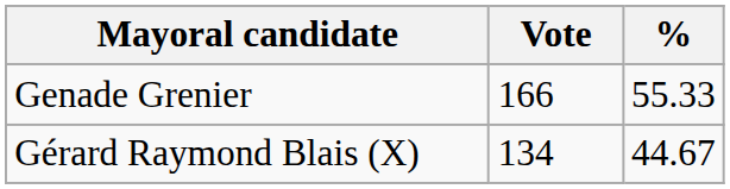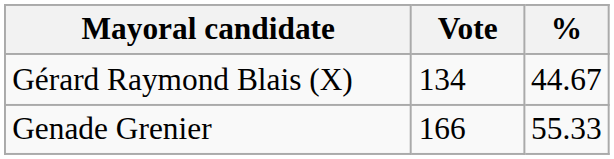 <table class="wikitable">
 <tr>
 <th bgcolor="#DDDDFF" width="200px">Mayoral candidate</th>
 <th bgcolor="#DDDDFF" width="50px">Vote</th>
 <th bgcolor="#DDDDFF" width="30px">%</th>
 </tr>
 <tr>
+<td>Gérard Raymond Blais (X)</td>
+<td>134</td>
+<td>44.67</td>
+</tr>
+<tr>
 <td>Genade Grenier</td>
 <td>166</td>
 <td>55.33</td>
 </tr>
-<tr>
-<td>Gérard Raymond Blais (X)</td>
-<td>134</td>
-<td>44.67</td>
-</tr>
 </table>
